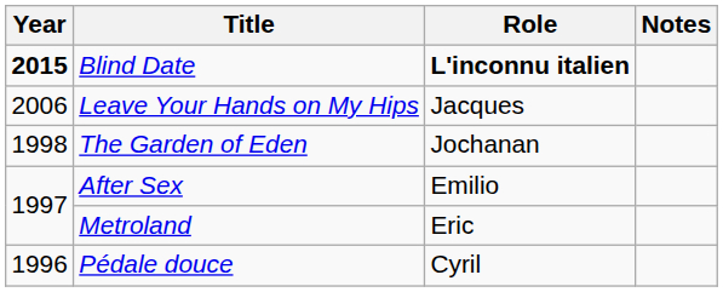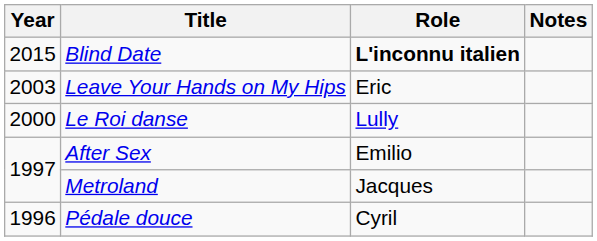 <table class="wikitable sortable">
 <tr>
 <th>Year</th>
 <th>Title</th>
 <th>Role</th>
 <th class="unsortable">Notes</th>
 </tr>
 <tr>
-<td><strong>2015</strong></td>
+<td>2015</td>
 <td><em><a href='#'>Blind Date</a></em></td>
 <td><strong>L'inconnu italien</strong></td>
 <td></td>
 </tr>
 <tr>
-<td>2006</td>
+<td>2003</td>
 <td><em><a href='#'>Leave Your Hands on My Hips</a></em></td>
-<td>Jacques</td>
+<td>Eric</td>
 <td></td>
 </tr>
 <tr>
-<td>1998</td>
-<td><em><a href='#'>The Garden of Eden</a></em></td>
-<td>Jochanan</td>
+<td>2000</td>
+<td><em><a href='#'>Le Roi danse</a></em></td>
+<td><a href='#'>Lully</a></td>
 <td></td>
 </tr>
 <tr>
 <td rowspan=2>1997</td>
 <td><em><a href='#'>After Sex</a></em></td>
 <td>Emilio</td>
 <td></td>
 </tr>
 <tr>
 <td><em><a href='#'>Metroland</a></em></td>
-<td>Eric</td>
+<td>Jacques</td>
 <td></td>
 </tr>
 <tr>
 <td>1996</td>
 <td><em><a href='#'>Pédale douce</a></em></td>
 <td>Cyril</td>
 <td></td>
 </tr>
 </table>
